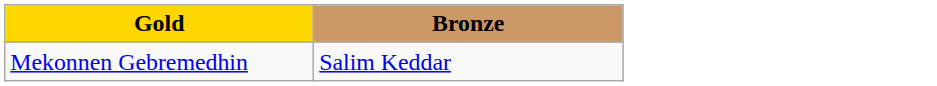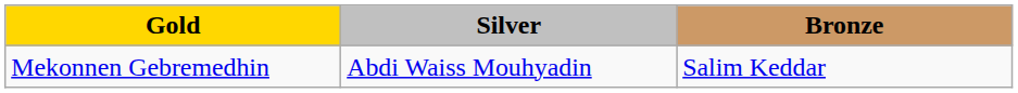 <table class="wikitable" style="text-align:left">
 <tr align="center">
 <td width=200 bgcolor=gold><strong>Gold</strong></td>
+<td width=200 bgcolor=silver><strong>Silver</strong></td>
 <td width=200 bgcolor=CC9966><strong>Bronze</strong></td>
 </tr>
 <tr>
 <td><a href='#'>Mekonnen Gebremedhin</a><br><em></em></td>
+<td><a href='#'>Abdi Waiss Mouhyadin</a><br><em></em></td>
 <td><a href='#'>Salim Keddar</a><br><em></em></td>
 </tr>
 </table>
